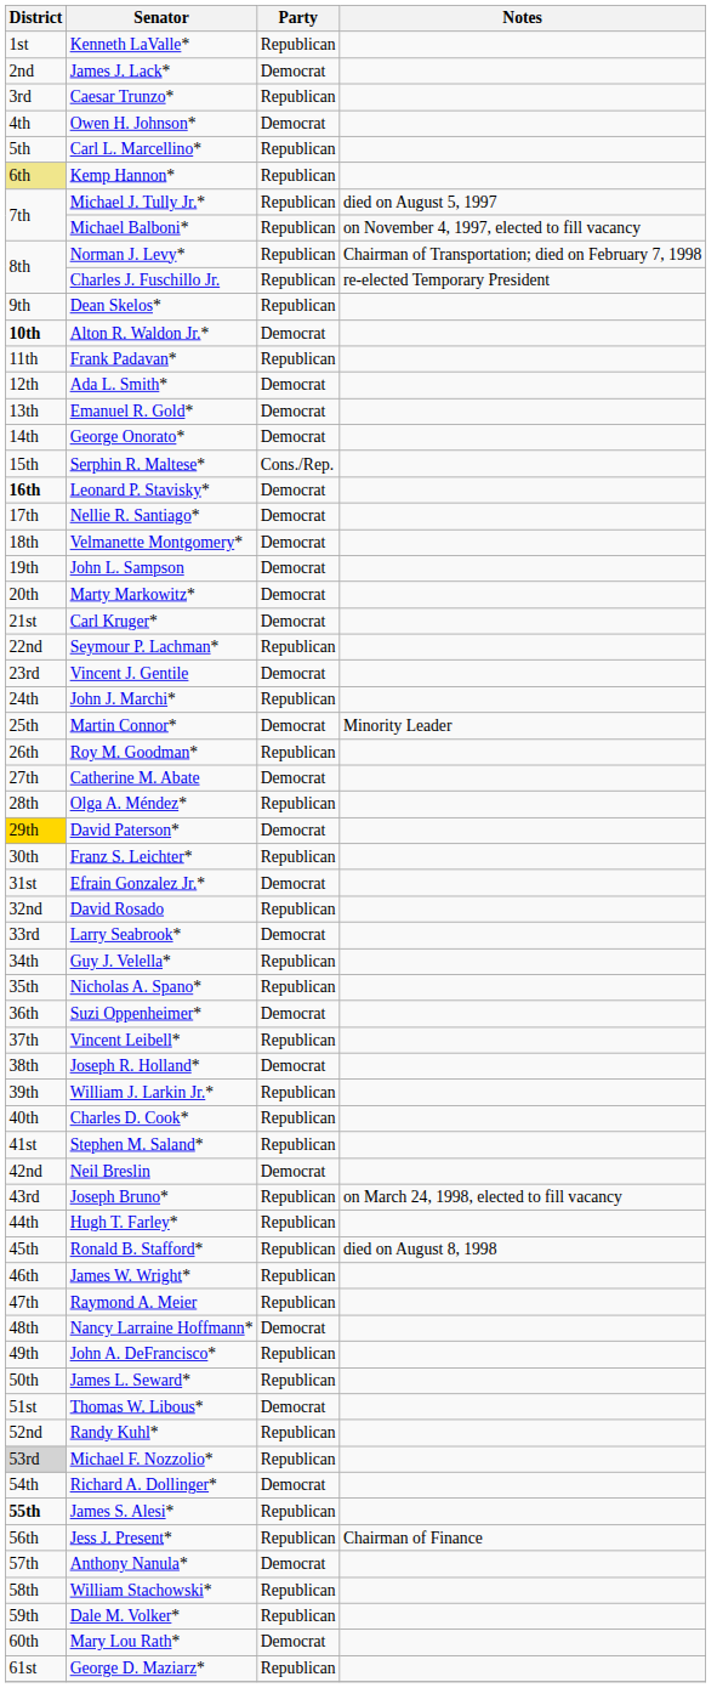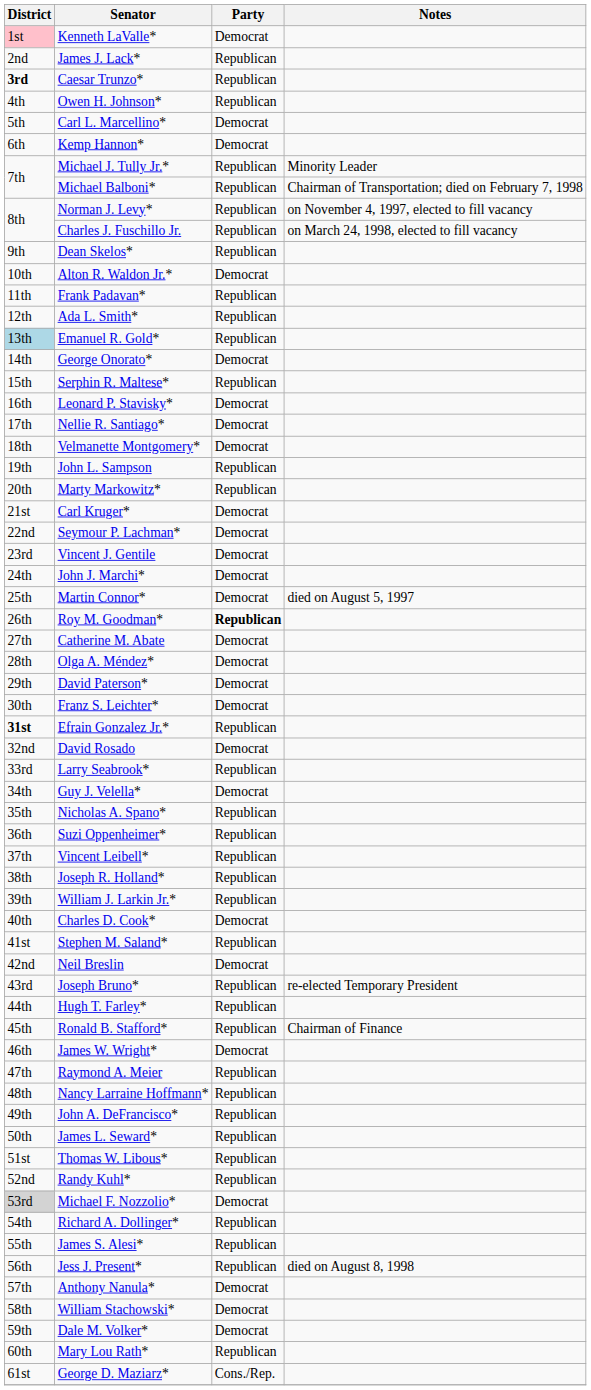 <table class=wikitable>
 <tr>
 <th>District</th>
 <th>Senator</th>
 <th>Party</th>
 <th>Notes</th>
 </tr>
 <tr>
-<td>1st</td>
+<td style="background: pink;">1st</td>
 <td><a href='#'>Kenneth LaValle</a>*</td>
-<td>Republican</td>
+<td>Democrat</td>
 <td></td>
 </tr>
 <tr>
 <td>2nd</td>
 <td><a href='#'>James J. Lack</a>*</td>
-<td>Democrat</td>
+<td>Republican</td>
 <td></td>
 </tr>
 <tr>
-<td>3rd</td>
+<td><strong>3rd</strong></td>
 <td><a href='#'>Caesar Trunzo</a>*</td>
 <td>Republican</td>
 <td></td>
 </tr>
 <tr>
 <td>4th</td>
 <td><a href='#'>Owen H. Johnson</a>*</td>
-<td>Democrat</td>
+<td>Republican</td>
 <td></td>
 </tr>
 <tr>
 <td>5th</td>
 <td><a href='#'>Carl L. Marcellino</a>*</td>
-<td>Republican</td>
+<td>Democrat</td>
 <td></td>
 </tr>
 <tr>
-<td style="background: khaki;">6th</td>
+<td>6th</td>
 <td><a href='#'>Kemp Hannon</a>*</td>
-<td>Republican</td>
+<td>Democrat</td>
 <td></td>
 </tr>
 <tr>
 <td rowspan="2">7th</td>
 <td><a href='#'>Michael J. Tully Jr.</a>*</td>
 <td>Republican</td>
-<td>died on August 5, 1997</td>
+<td>Minority Leader</td>
 </tr>
 <tr>
 <td><a href='#'>Michael Balboni</a>*</td>
 <td>Republican</td>
-<td>on November 4, 1997, elected to fill vacancy</td>
+<td>Chairman of Transportation; died on February 7, 1998</td>
 </tr>
 <tr>
 <td rowspan="2">8th</td>
 <td><a href='#'>Norman J. Levy</a>*</td>
 <td>Republican</td>
-<td>Chairman of Transportation; died on February 7, 1998</td>
+<td>on November 4, 1997, elected to fill vacancy</td>
 </tr>
 <tr>
 <td><a href='#'>Charles J. Fuschillo Jr.</a></td>
 <td>Republican</td>
-<td>re-elected Temporary President</td>
+<td>on March 24, 1998, elected to fill vacancy</td>
 </tr>
 <tr>
 <td>9th</td>
 <td><a href='#'>Dean Skelos</a>*</td>
 <td>Republican</td>
 <td></td>
 </tr>
 <tr>
-<td><strong>10th</strong></td>
+<td>10th</td>
 <td><a href='#'>Alton R. Waldon Jr.</a>*</td>
 <td>Democrat</td>
 <td></td>
 </tr>
 <tr>
 <td>11th</td>
 <td><a href='#'>Frank Padavan</a>*</td>
 <td>Republican</td>
 <td></td>
 </tr>
 <tr>
 <td>12th</td>
 <td><a href='#'>Ada L. Smith</a>*</td>
-<td>Democrat</td>
+<td>Republican</td>
 <td></td>
 </tr>
 <tr>
-<td>13th</td>
+<td style="background: lightblue;">13th</td>
 <td><a href='#'>Emanuel R. Gold</a>*</td>
-<td>Democrat</td>
+<td>Republican</td>
 <td></td>
 </tr>
 <tr>
 <td>14th</td>
 <td><a href='#'>George Onorato</a>*</td>
 <td>Democrat</td>
 <td></td>
 </tr>
 <tr>
 <td>15th</td>
 <td><a href='#'>Serphin R. Maltese</a>*</td>
-<td>Cons./Rep.</td>
+<td>Republican</td>
 <td></td>
 </tr>
 <tr>
-<td><strong>16th</strong></td>
+<td>16th</td>
 <td><a href='#'>Leonard P. Stavisky</a>*</td>
 <td>Democrat</td>
 <td></td>
 </tr>
 <tr>
 <td>17th</td>
 <td><a href='#'>Nellie R. Santiago</a>*</td>
 <td>Democrat</td>
 <td></td>
 </tr>
 <tr>
 <td>18th</td>
 <td><a href='#'>Velmanette Montgomery</a>*</td>
 <td>Democrat</td>
 <td></td>
 </tr>
 <tr>
 <td>19th</td>
 <td><a href='#'>John L. Sampson</a></td>
-<td>Democrat</td>
+<td>Republican</td>
 <td></td>
 </tr>
 <tr>
 <td>20th</td>
 <td><a href='#'>Marty Markowitz</a>*</td>
-<td>Democrat</td>
+<td>Republican</td>
 <td></td>
 </tr>
 <tr>
 <td>21st</td>
 <td><a href='#'>Carl Kruger</a>*</td>
 <td>Democrat</td>
 <td></td>
 </tr>
 <tr>
 <td>22nd</td>
 <td><a href='#'>Seymour P. Lachman</a>*</td>
-<td>Republican</td>
+<td>Democrat</td>
 <td></td>
 </tr>
 <tr>
 <td>23rd</td>
 <td><a href='#'>Vincent J. Gentile</a></td>
 <td>Democrat</td>
 <td></td>
 </tr>
 <tr>
 <td>24th</td>
 <td><a href='#'>John J. Marchi</a>*</td>
-<td>Republican</td>
+<td>Democrat</td>
 <td></td>
 </tr>
 <tr>
 <td>25th</td>
 <td><a href='#'>Martin Connor</a>*</td>
 <td>Democrat</td>
-<td>Minority Leader</td>
+<td>died on August 5, 1997</td>
 </tr>
 <tr>
 <td>26th</td>
 <td><a href='#'>Roy M. Goodman</a>*</td>
-<td>Republican</td>
+<td><strong>Republican</strong></td>
 <td></td>
 </tr>
 <tr>
 <td>27th</td>
 <td><a href='#'>Catherine M. Abate</a></td>
 <td>Democrat</td>
 <td></td>
 </tr>
 <tr>
 <td>28th</td>
 <td><a href='#'>Olga A. Méndez</a>*</td>
-<td>Republican</td>
+<td>Democrat</td>
 <td></td>
 </tr>
 <tr>
-<td style="background: gold;">29th</td>
+<td>29th</td>
 <td><a href='#'>David Paterson</a>*</td>
 <td>Democrat</td>
 <td></td>
 </tr>
 <tr>
 <td>30th</td>
 <td><a href='#'>Franz S. Leichter</a>*</td>
-<td>Republican</td>
+<td>Democrat</td>
 <td></td>
 </tr>
 <tr>
-<td>31st</td>
+<td><strong>31st</strong></td>
 <td><a href='#'>Efrain Gonzalez Jr.</a>*</td>
-<td>Democrat</td>
+<td>Republican</td>
 <td></td>
 </tr>
 <tr>
 <td>32nd</td>
 <td><a href='#'>David Rosado</a></td>
-<td>Republican</td>
+<td>Democrat</td>
 <td></td>
 </tr>
 <tr>
 <td>33rd</td>
 <td><a href='#'>Larry Seabrook</a>*</td>
-<td>Democrat</td>
+<td>Republican</td>
 <td></td>
 </tr>
 <tr>
 <td>34th</td>
 <td><a href='#'>Guy J. Velella</a>*</td>
-<td>Republican</td>
+<td>Democrat</td>
 <td></td>
 </tr>
 <tr>
 <td>35th</td>
 <td><a href='#'>Nicholas A. Spano</a>*</td>
 <td>Republican</td>
 <td></td>
 </tr>
 <tr>
 <td>36th</td>
 <td><a href='#'>Suzi Oppenheimer</a>*</td>
-<td>Democrat</td>
+<td>Republican</td>
 <td></td>
 </tr>
 <tr>
 <td>37th</td>
 <td><a href='#'>Vincent Leibell</a>*</td>
 <td>Republican</td>
 <td></td>
 </tr>
 <tr>
 <td>38th</td>
 <td><a href='#'>Joseph R. Holland</a>*</td>
-<td>Democrat</td>
+<td>Republican</td>
 <td></td>
 </tr>
 <tr>
 <td>39th</td>
 <td><a href='#'>William J. Larkin Jr.</a>*</td>
 <td>Republican</td>
 <td></td>
 </tr>
 <tr>
 <td>40th</td>
 <td><a href='#'>Charles D. Cook</a>*</td>
-<td>Republican</td>
+<td>Democrat</td>
 <td></td>
 </tr>
 <tr>
 <td>41st</td>
 <td><a href='#'>Stephen M. Saland</a>*</td>
 <td>Republican</td>
 <td></td>
 </tr>
 <tr>
 <td>42nd</td>
 <td><a href='#'>Neil Breslin</a></td>
 <td>Democrat</td>
 <td></td>
 </tr>
 <tr>
 <td>43rd</td>
 <td><a href='#'>Joseph Bruno</a>*</td>
 <td>Republican</td>
-<td>on March 24, 1998, elected to fill vacancy</td>
+<td>re-elected Temporary President</td>
 </tr>
 <tr>
 <td>44th</td>
 <td><a href='#'>Hugh T. Farley</a>*</td>
 <td>Republican</td>
 <td></td>
 </tr>
 <tr>
 <td>45th</td>
 <td><a href='#'>Ronald B. Stafford</a>*</td>
 <td>Republican</td>
-<td>died on August 8, 1998</td>
+<td>Chairman of Finance</td>
 </tr>
 <tr>
 <td>46th</td>
 <td><a href='#'>James W. Wright</a>*</td>
-<td>Republican</td>
+<td>Democrat</td>
 <td></td>
 </tr>
 <tr>
 <td>47th</td>
 <td><a href='#'>Raymond A. Meier</a></td>
 <td>Republican</td>
 <td></td>
 </tr>
 <tr>
 <td>48th</td>
 <td><a href='#'>Nancy Larraine Hoffmann</a>*</td>
-<td>Democrat</td>
+<td>Republican</td>
 <td></td>
 </tr>
 <tr>
 <td>49th</td>
 <td><a href='#'>John A. DeFrancisco</a>*</td>
 <td>Republican</td>
 <td></td>
 </tr>
 <tr>
 <td>50th</td>
 <td><a href='#'>James L. Seward</a>*</td>
 <td>Republican</td>
 <td></td>
 </tr>
 <tr>
 <td>51st</td>
 <td><a href='#'>Thomas W. Libous</a>*</td>
-<td>Democrat</td>
+<td>Republican</td>
 <td></td>
 </tr>
 <tr>
 <td>52nd</td>
 <td><a href='#'>Randy Kuhl</a>*</td>
 <td>Republican</td>
 <td></td>
 </tr>
 <tr>
 <td style="background: lightgrey;">53rd</td>
 <td><a href='#'>Michael F. Nozzolio</a>*</td>
-<td>Republican</td>
+<td>Democrat</td>
 <td></td>
 </tr>
 <tr>
 <td>54th</td>
 <td><a href='#'>Richard A. Dollinger</a>*</td>
-<td>Democrat</td>
+<td>Republican</td>
 <td></td>
 </tr>
 <tr>
-<td><strong>55th</strong></td>
+<td>55th</td>
 <td><a href='#'>James S. Alesi</a>*</td>
 <td>Republican</td>
 <td></td>
 </tr>
 <tr>
 <td>56th</td>
 <td><a href='#'>Jess J. Present</a>*</td>
 <td>Republican</td>
-<td>Chairman of Finance</td>
+<td>died on August 8, 1998</td>
 </tr>
 <tr>
 <td>57th</td>
 <td><a href='#'>Anthony Nanula</a>*</td>
 <td>Democrat</td>
 <td></td>
 </tr>
 <tr>
 <td>58th</td>
 <td><a href='#'>William Stachowski</a>*</td>
-<td>Republican</td>
+<td>Democrat</td>
 <td></td>
 </tr>
 <tr>
 <td>59th</td>
 <td><a href='#'>Dale M. Volker</a>*</td>
-<td>Republican</td>
+<td>Democrat</td>
 <td></td>
 </tr>
 <tr>
 <td>60th</td>
 <td><a href='#'>Mary Lou Rath</a>*</td>
-<td>Democrat</td>
+<td>Republican</td>
 <td></td>
 </tr>
 <tr>
 <td>61st</td>
 <td><a href='#'>George D. Maziarz</a>*</td>
-<td>Republican</td>
+<td>Cons./Rep.</td>
 <td></td>
 </tr>
 <tr>
 </tr>
 </table>
